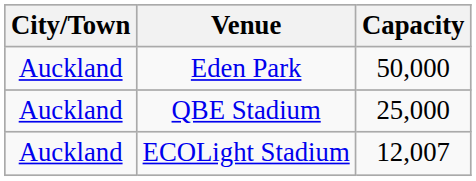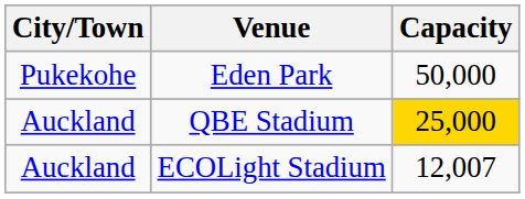 <table class="wikitable sortable" style="text-align: center;">
 <tr>
 <th>City/Town</th>
 <th>Venue</th>
 <th>Capacity</th>
 </tr>
 <tr>
-<td><a href='#'>Auckland</a></td>
+<td><a href='#'>Pukekohe</a></td>
 <td><a href='#'>Eden Park</a></td>
 <td>50,000</td>
 </tr>
 <tr>
 <td><a href='#'>Auckland</a></td>
 <td><a href='#'>QBE Stadium</a></td>
-<td>25,000</td>
+<td style="background: gold;">25,000</td>
 </tr>
 <tr>
 <td><a href='#'>Auckland</a></td>
 <td><a href='#'>ECOLight Stadium</a></td>
 <td>12,007</td>
 </tr>
 </table>
